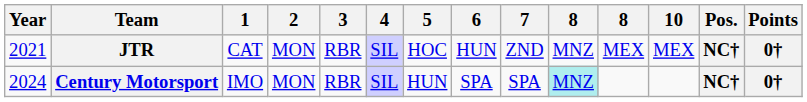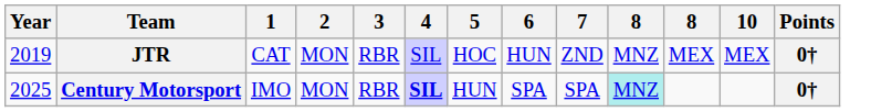 <table class="wikitable" border="1" style="text-align:center; font-size:85%;">
 <tr>
 <th>Year</th>
 <th>Team</th>
 <th>1</th>
 <th>2</th>
 <th>3</th>
 <th>4</th>
 <th>5</th>
 <th>6</th>
 <th>7</th>
 <th>8</th>
 <th>8</th>
 <th>10</th>
-<th>Pos.</th>
 <th>Points</th>
 </tr>
 <tr>
-<td><a href='#'>2021</a></td>
+<td><a href='#'>2019</a></td>
 <th>JTR</th>
 <td><a href='#'>CAT</a></td>
 <td><a href='#'>MON</a></td>
 <td><a href='#'>RBR</a></td>
 <td style="background:#CFCFFF;"><a href='#'>SIL</a><br></td>
 <td><a href='#'>HOC</a></td>
 <td><a href='#'>HUN</a></td>
 <td><a href='#'>ZND</a></td>
 <td><a href='#'>MNZ</a></td>
 <td><a href='#'>MEX</a></td>
 <td><a href='#'>MEX</a></td>
-<th>NC†</th>
 <th>0†</th>
 </tr>
 <tr>
-<td><a href='#'>2024</a></td>
+<td><a href='#'>2025</a></td>
 <th nowrap><a href='#'>Century Motorsport</a></th>
 <td><a href='#'>IMO</a></td>
 <td><a href='#'>MON</a></td>
 <td><a href='#'>RBR</a></td>
-<td style="background:#CFCFFF;"><a href='#'>SIL</a><br></td>
+<td style="background:#CFCFFF;"><strong><a href='#'>SIL</a><br></strong></td>
 <td><a href='#'>HUN</a></td>
 <td><a href='#'>SPA</a></td>
 <td><a href='#'>SPA</a></td>
 <td style="background: paleturquoise;"><a href='#'>MNZ</a></td>
 <td></td>
 <td></td>
-<th>NC†</th>
 <th>0†</th>
 </tr>
 </table>
